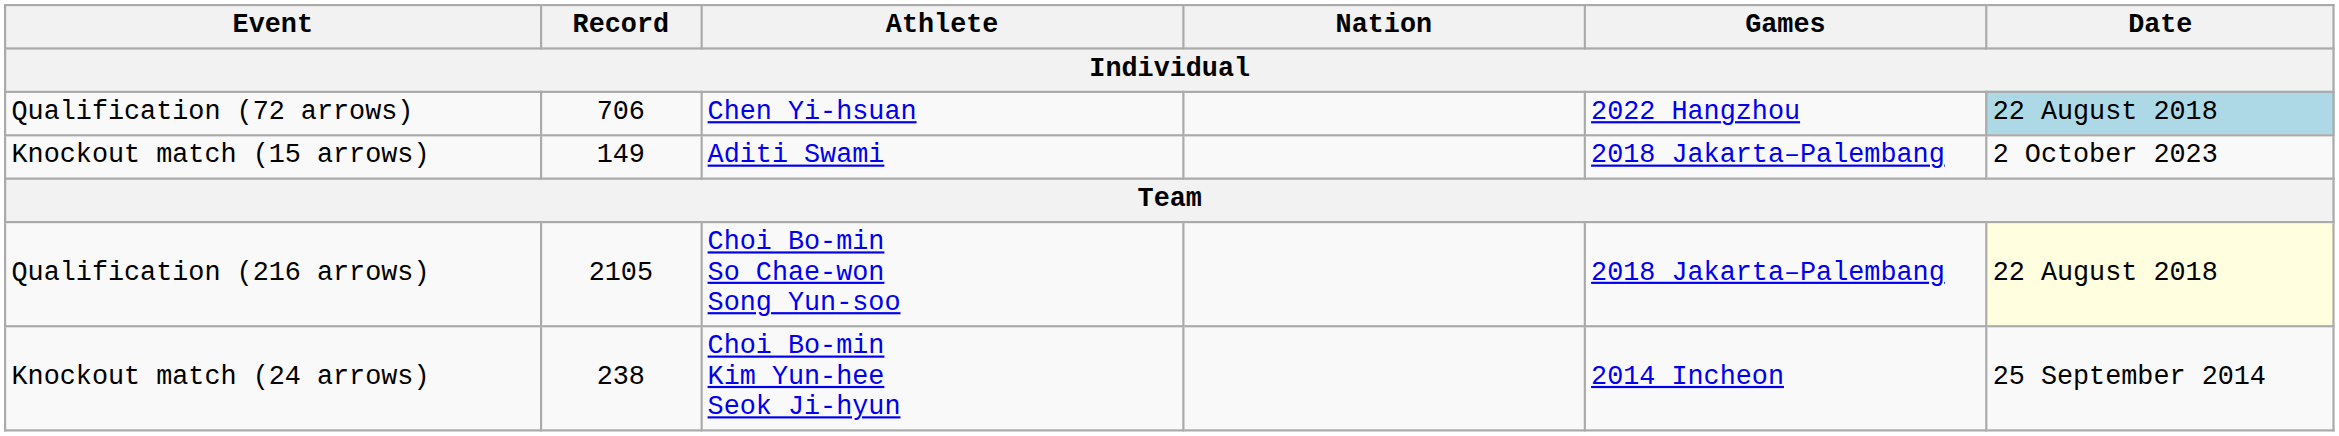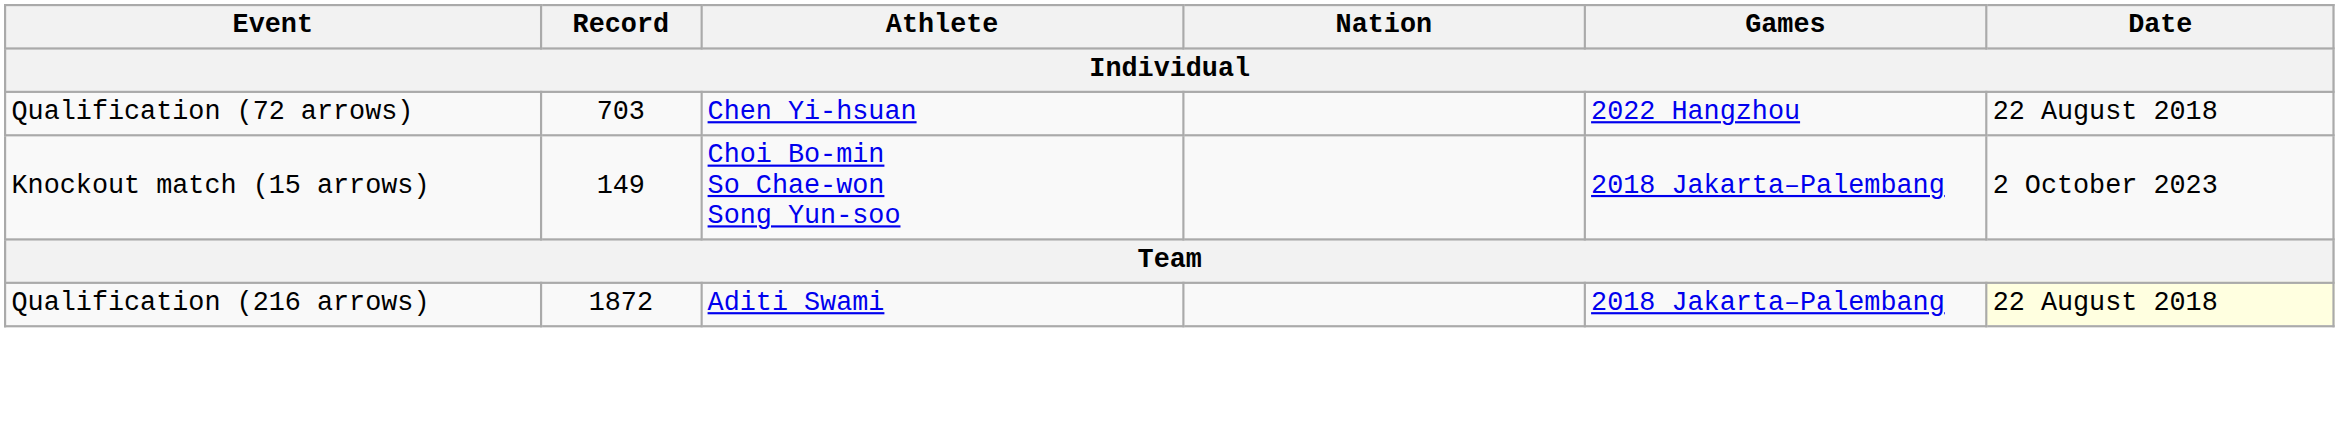 <table class="wikitable" style="font-size:95%; width: 85%;">
 <tr>
 <th width=20%>Event</th>
 <th width=6%>Record</th>
 <th width=18%>Athlete</th>
 <th width=15%>Nation</th>
 <th width=15%>Games</th>
 <th width=13%>Date</th>
 </tr>
 <tr bgcolor="#DDDDDD">
 <th colspan="6">Individual</th>
 </tr>
 <tr>
 <td>Qualification (72 arrows)</td>
-<td align="center">706</td>
+<td align="center">703</td>
 <td><a href='#'>Chen Yi-hsuan</a></td>
 <td></td>
 <td><a href='#'>2022 Hangzhou</a></td>
-<td style="background: lightblue;">22 August 2018</td>
+<td>22 August 2018</td>
 </tr>
 <tr>
 <td>Knockout match (15 arrows)</td>
 <td align="center">149</td>
-<td><a href='#'>Aditi Swami</a></td>
+<td><a href='#'>Choi Bo-min</a><br><a href='#'>So Chae-won</a><br><a href='#'>Song Yun-soo</a></td>
 <td></td>
 <td><a href='#'>2018 Jakarta–Palembang</a></td>
 <td>2 October 2023</td>
 </tr>
 <tr bgcolor="#DDDDDD">
 <th colspan="6">Team</th>
 </tr>
 <tr>
 <td>Qualification (216 arrows)</td>
-<td align="center">2105</td>
-<td><a href='#'>Choi Bo-min</a><br><a href='#'>So Chae-won</a><br><a href='#'>Song Yun-soo</a></td>
+<td align="center">1872</td>
+<td><a href='#'>Aditi Swami</a></td>
 <td></td>
 <td><a href='#'>2018 Jakarta–Palembang</a></td>
 <td style="background: lightyellow;">22 August 2018</td>
 </tr>
-<tr>
-<td>Knockout match (24 arrows)</td>
-<td align="center">238</td>
-<td><a href='#'>Choi Bo-min</a><br><a href='#'>Kim Yun-hee</a><br><a href='#'>Seok Ji-hyun</a></td>
-<td></td>
-<td><a href='#'>2014 Incheon</a></td>
-<td>25 September 2014</td>
-</tr>
 </table>
